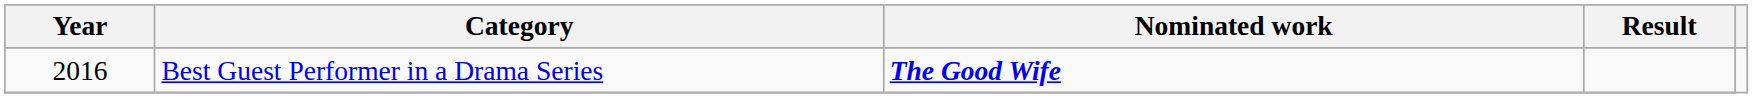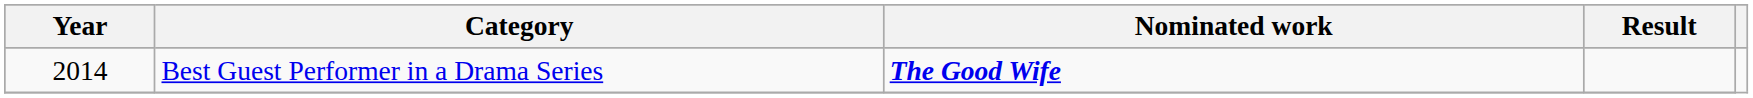 <table class=wikitable>
 <tr>
 <th scope="col" style="width:5em;">Year</th>
 <th scope="col" style="width:26em;">Category</th>
 <th scope="col" style="width:25em;">Nominated work</th>
 <th scope="col" style="width:5em;">Result</th>
 <th></th>
 </tr>
 <tr>
-<td style="text-align:center;">2016</td>
+<td style="text-align:center;">2014</td>
 <td><a href='#'>Best Guest Performer in a Drama Series</a></td>
 <td><strong><em><a href='#'>The Good Wife</a></em></strong></td>
 <td></td>
 </tr>
 <tr>
 </tr>
 </table>
